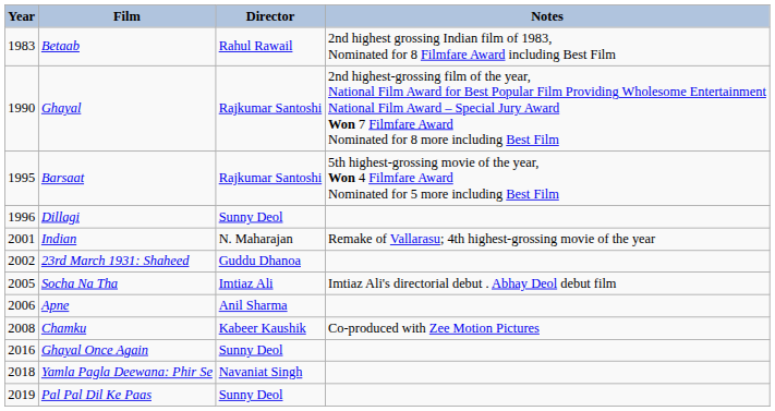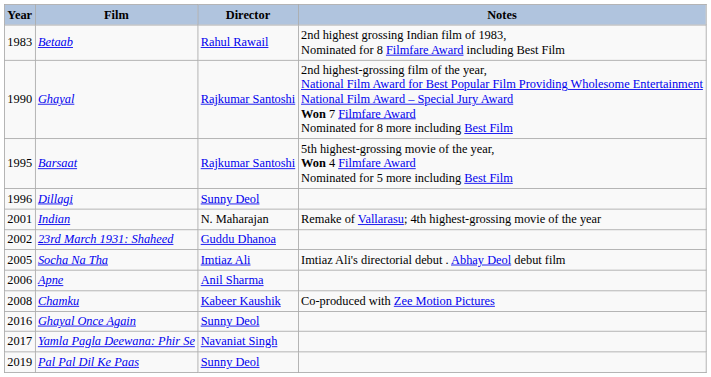 <table class="wikitable" style="font-size:90%">
 <tr style="text-align:center;">
 <th style="text-align:center; background:#b0c4de;">Year</th>
 <th style="text-align:center; background:#b0c4de;">Film</th>
 <th style="text-align:center; background:#b0c4de;">Director</th>
 <th style="text-align:center; background:#b0c4de;">Notes</th>
 </tr>
 <tr>
 <td>1983</td>
 <td><em><a href='#'>Betaab</a></em></td>
 <td><a href='#'>Rahul Rawail</a></td>
 <td>2nd highest grossing Indian film of 1983,<br>Nominated for 8 <a href='#'>Filmfare Award</a> including Best Film</td>
 </tr>
 <tr>
 <td>1990</td>
 <td><em><a href='#'>Ghayal</a></em></td>
 <td><a href='#'>Rajkumar Santoshi</a></td>
 <td>2nd highest-grossing film of the year,<br><a href='#'>National Film Award for Best Popular Film Providing Wholesome Entertainment</a><br><a href='#'>National Film Award – Special Jury Award</a><br><strong>Won</strong> 7 <a href='#'>Filmfare Award</a> <br>Nominated for 8 more including <a href='#'>Best Film</a></td>
 </tr>
 <tr>
 <td>1995</td>
 <td><em><a href='#'>Barsaat</a></em></td>
 <td><a href='#'>Rajkumar Santoshi</a></td>
 <td>5th highest-grossing movie of the year,<br><strong>Won</strong> 4 <a href='#'>Filmfare Award</a> <br>Nominated for 5 more including <a href='#'>Best Film</a></td>
 </tr>
 <tr>
 <td>1996</td>
 <td><em><a href='#'>Dillagi</a></em></td>
 <td><a href='#'>Sunny Deol</a></td>
 <td></td>
 </tr>
 <tr>
 <td>2001</td>
 <td><em><a href='#'>Indian</a></em></td>
 <td>N. Maharajan</td>
 <td>Remake of <a href='#'>Vallarasu</a>; 4th highest-grossing movie of the year</td>
 </tr>
 <tr>
 <td>2002</td>
 <td><em><a href='#'>23rd March 1931: Shaheed</a></em></td>
 <td><a href='#'>Guddu Dhanoa</a></td>
 <td></td>
 </tr>
 <tr>
 <td>2005</td>
 <td><em><a href='#'>Socha Na Tha</a></em></td>
 <td><a href='#'>Imtiaz Ali</a></td>
 <td>Imtiaz Ali's directorial debut . <a href='#'>Abhay Deol</a> debut film</td>
 </tr>
 <tr>
 <td>2006</td>
 <td><em><a href='#'>Apne</a></em></td>
 <td><a href='#'>Anil Sharma</a></td>
 <td></td>
 </tr>
 <tr>
 <td>2008</td>
 <td><em><a href='#'>Chamku</a></em></td>
 <td><a href='#'>Kabeer Kaushik</a></td>
 <td>Co-produced with <a href='#'>Zee Motion Pictures</a></td>
 </tr>
 <tr>
 <td>2016</td>
 <td><em><a href='#'>Ghayal Once Again</a></em></td>
 <td><a href='#'>Sunny Deol</a></td>
 <td></td>
 </tr>
 <tr>
-<td>2018</td>
+<td>2017</td>
 <td><em><a href='#'>Yamla Pagla Deewana: Phir Se</a></em></td>
 <td><a href='#'>Navaniat Singh</a></td>
 <td></td>
 </tr>
 <tr>
 <td>2019</td>
 <td><em><a href='#'>Pal Pal Dil Ke Paas</a></em></td>
 <td><a href='#'>Sunny Deol</a></td>
 <td></td>
 </tr>
 </table>
